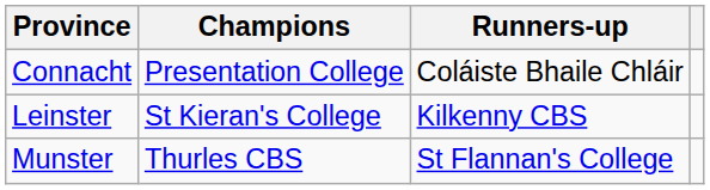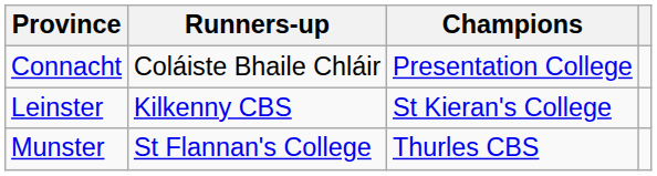 <table class="wikitable">
 <tr>
 <th>Province</th>
+<th>Runners-up</th>
 <th>Champions</th>
-<th>Runners-up</th>
 <th></th>
 </tr>
 <tr>
 <td><a href='#'>Connacht</a></td>
+<td>Coláiste Bhaile Chláir</td>
 <td><a href='#'>Presentation College</a></td>
-<td>Coláiste Bhaile Chláir</td>
 <td></td>
 </tr>
 <tr>
 <td><a href='#'>Leinster</a></td>
+<td><a href='#'>Kilkenny CBS</a></td>
 <td><a href='#'>St Kieran's College</a></td>
-<td><a href='#'>Kilkenny CBS</a></td>
 <td></td>
 </tr>
 <tr>
 <td><a href='#'>Munster</a></td>
+<td><a href='#'>St Flannan's College</a></td>
 <td><a href='#'>Thurles CBS</a></td>
-<td><a href='#'>St Flannan's College</a></td>
 <td></td>
 </tr>
 </table>
